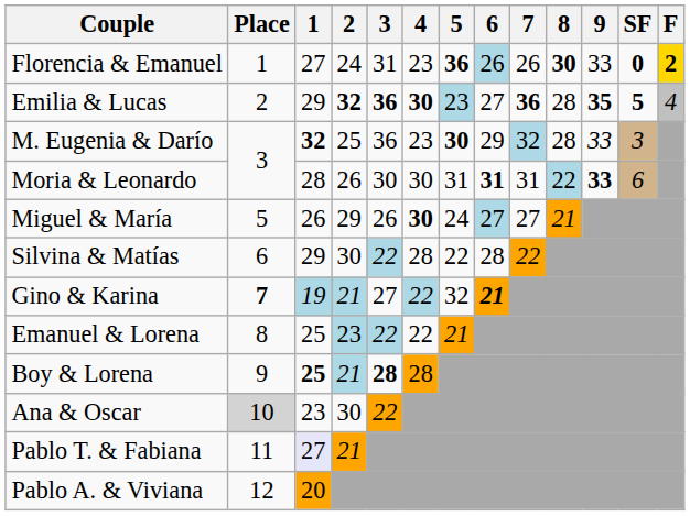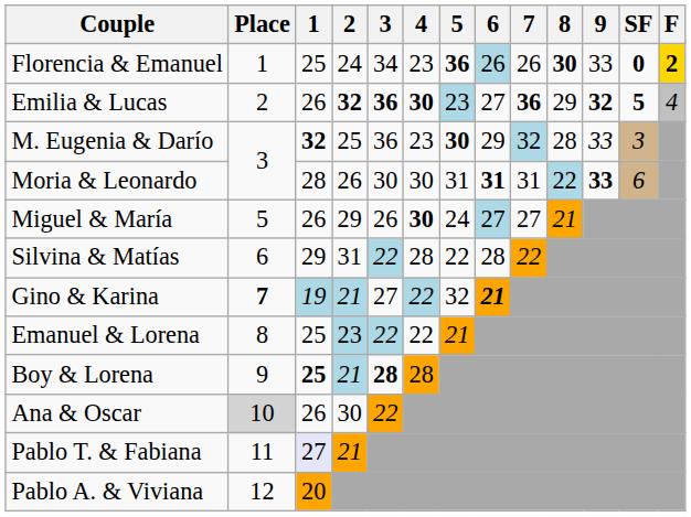 <table class="wikitable sortable" style="margin:auto;text-align:center;">
 <tr>
 <th>Couple</th>
 <th>Place</th>
 <th>1</th>
 <th>2</th>
 <th>3</th>
 <th>4</th>
 <th>5</th>
 <th>6</th>
 <th>7</th>
 <th>8</th>
 <th>9</th>
 <th>SF</th>
 <th>F</th>
 </tr>
 <tr>
 <td style="text-align:left;">Florencia & Emanuel</td>
 <td>1</td>
-<td>27</td>
+<td>25</td>
 <td>24</td>
-<td>31</td>
+<td>34</td>
 <td>23</td>
 <td><span><strong>36</strong></span></td>
 <td style="background:lightblue;">26</td>
 <td>26</td>
 <td><span><strong>30</strong></span></td>
 <td>33</td>
 <td><span><strong>0</strong></span></td>
 <td style="background:gold;"><span><strong>2</strong></span></td>
 </tr>
 <tr>
 <td style="text-align:left;">Emilia & Lucas</td>
 <td>2</td>
-<td>29</td>
+<td>26</td>
 <td><span><strong>32</strong></span></td>
 <td><span><strong>36</strong></span></td>
 <td><span><strong>30</strong></span></td>
 <td style="background:lightblue;">23</td>
 <td>27</td>
 <td><span><strong>36</strong></span></td>
-<td>28</td>
-<td><span><strong>35</strong></span></td>
+<td>29</td>
+<td><span><strong>32</strong></span></td>
 <td><span><strong>5</strong></span></td>
 <td style="background:silver;"><span><em>4</em></span></td>
 </tr>
 <tr>
 <td style="text-align:left;">M. Eugenia & Darío</td>
 <td rowspan="2">3</td>
 <td><span><strong>32</strong></span></td>
 <td>25</td>
 <td>36</td>
 <td>23</td>
 <td><strong>30</strong></td>
 <td>29</td>
 <td style="background:lightblue;">32</td>
 <td>28</td>
 <td><span><em>33</em></span></td>
 <td style="background:tan;"><span><em>3</em></span></td>
 <td style="background:darkgray;" colspan="1"></td>
 </tr>
 <tr>
 <td style="text-align:left;">Moria & Leonardo</td>
 <td>28</td>
 <td>26</td>
 <td>30</td>
 <td>30</td>
 <td>31</td>
 <td><span><strong>31</strong></span></td>
 <td>31</td>
 <td style="background:lightblue;">22</td>
 <td><span><strong>33</strong></span></td>
 <td style="background:tan;"><span><em>6</em></span></td>
 <td style="background:darkgray;" colspan="1"></td>
 </tr>
 <tr>
 <td style="text-align:left;">Miguel & María</td>
 <td>5</td>
 <td>26</td>
 <td>29</td>
 <td>26</td>
 <td><span><strong>30</strong></span></td>
 <td>24</td>
 <td style="background:lightblue;">27</td>
 <td>27</td>
 <td style="background:orange;"><span><em>21</em></span></td>
 <td style="background:darkgray;" colspan="4"></td>
 </tr>
 <tr>
 <td style="text-align:left;">Silvina & Matías</td>
 <td>6</td>
 <td>29</td>
-<td>30</td>
+<td>31</td>
 <td style="background:lightblue;"><span><em>22</em></span></td>
 <td>28</td>
 <td>22</td>
 <td>28</td>
 <td style="background:orange;"><span><em>22</em></span></td>
 <td style="background:darkgray;" colspan="5"></td>
 </tr>
 <tr>
 <td style="text-align:left;">Gino & Karina</td>
 <td><strong>7</strong></td>
 <td style="background:lightblue;"><span><em>19</em></span></td>
 <td style="background:lightblue;"><span><em>21</em></span></td>
 <td>27</td>
 <td style="background:lightblue;"><span><em>22</em></span></td>
 <td>32</td>
 <td style="background:orange;"><strong><span><em>21</em></span></strong></td>
 <td style="background:darkgray;" colspan="6"></td>
 </tr>
 <tr>
 <td style="text-align:left;">Emanuel & Lorena</td>
 <td>8</td>
 <td>25</td>
 <td style="background:lightblue;">23</td>
 <td style="background:lightblue;"><span><em>22</em></span></td>
 <td>22</td>
 <td style="background:orange;"><span><em>21</em></span></td>
 <td style="background:darkgray;" colspan="8"></td>
 </tr>
 <tr>
 <td style="text-align:left;">Boy & Lorena</td>
 <td>9</td>
 <td><strong>25</strong></td>
 <td style="background:lightblue;"><span><em>21</em></span></td>
 <td><strong>28</strong></td>
 <td style="background:orange;">28</td>
 <td style="background:darkgray;" colspan="8"></td>
 </tr>
 <tr>
 <td style="text-align:left;">Ana & Oscar</td>
 <td style="background: lightgrey;">10</td>
-<td>23</td>
+<td>26</td>
 <td>30</td>
 <td style="background:orange;"><span><em>22</em></span></td>
 <td style="background:darkgray;" colspan="8"></td>
 </tr>
 <tr>
 <td style="text-align:left;">Pablo T. & Fabiana</td>
 <td>11</td>
 <td style="background: lavender;">27</td>
 <td style="background:orange;"><span><em>21</em></span></td>
 <td style="background:darkgray;" colspan="9"></td>
 </tr>
 <tr>
 <td style="text-align:left;">Pablo A. & Viviana</td>
 <td>12</td>
 <td style="background:orange;">20</td>
 <td style="background:darkgray;" colspan="10"></td>
 </tr>
 </table>
